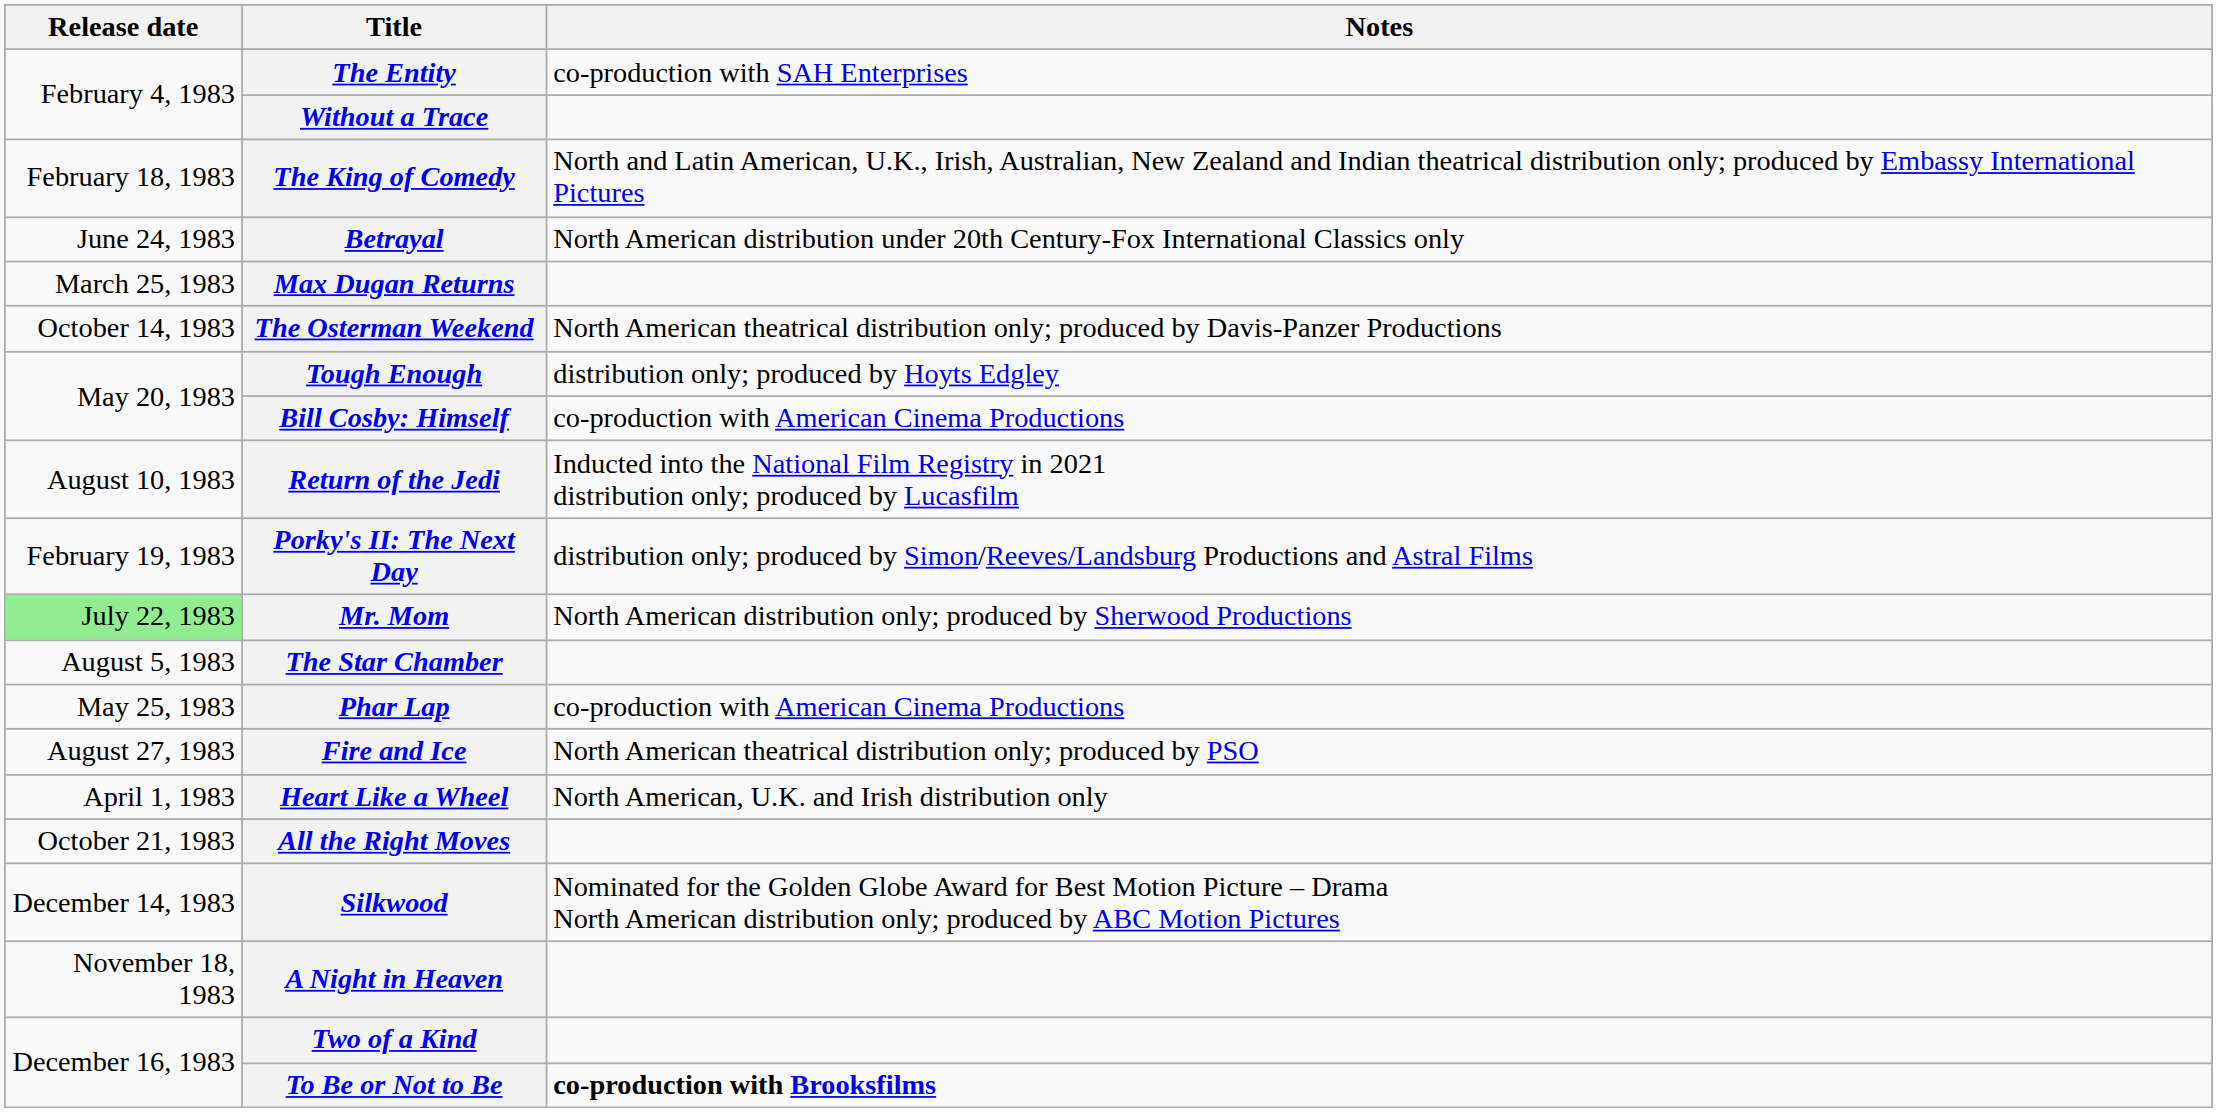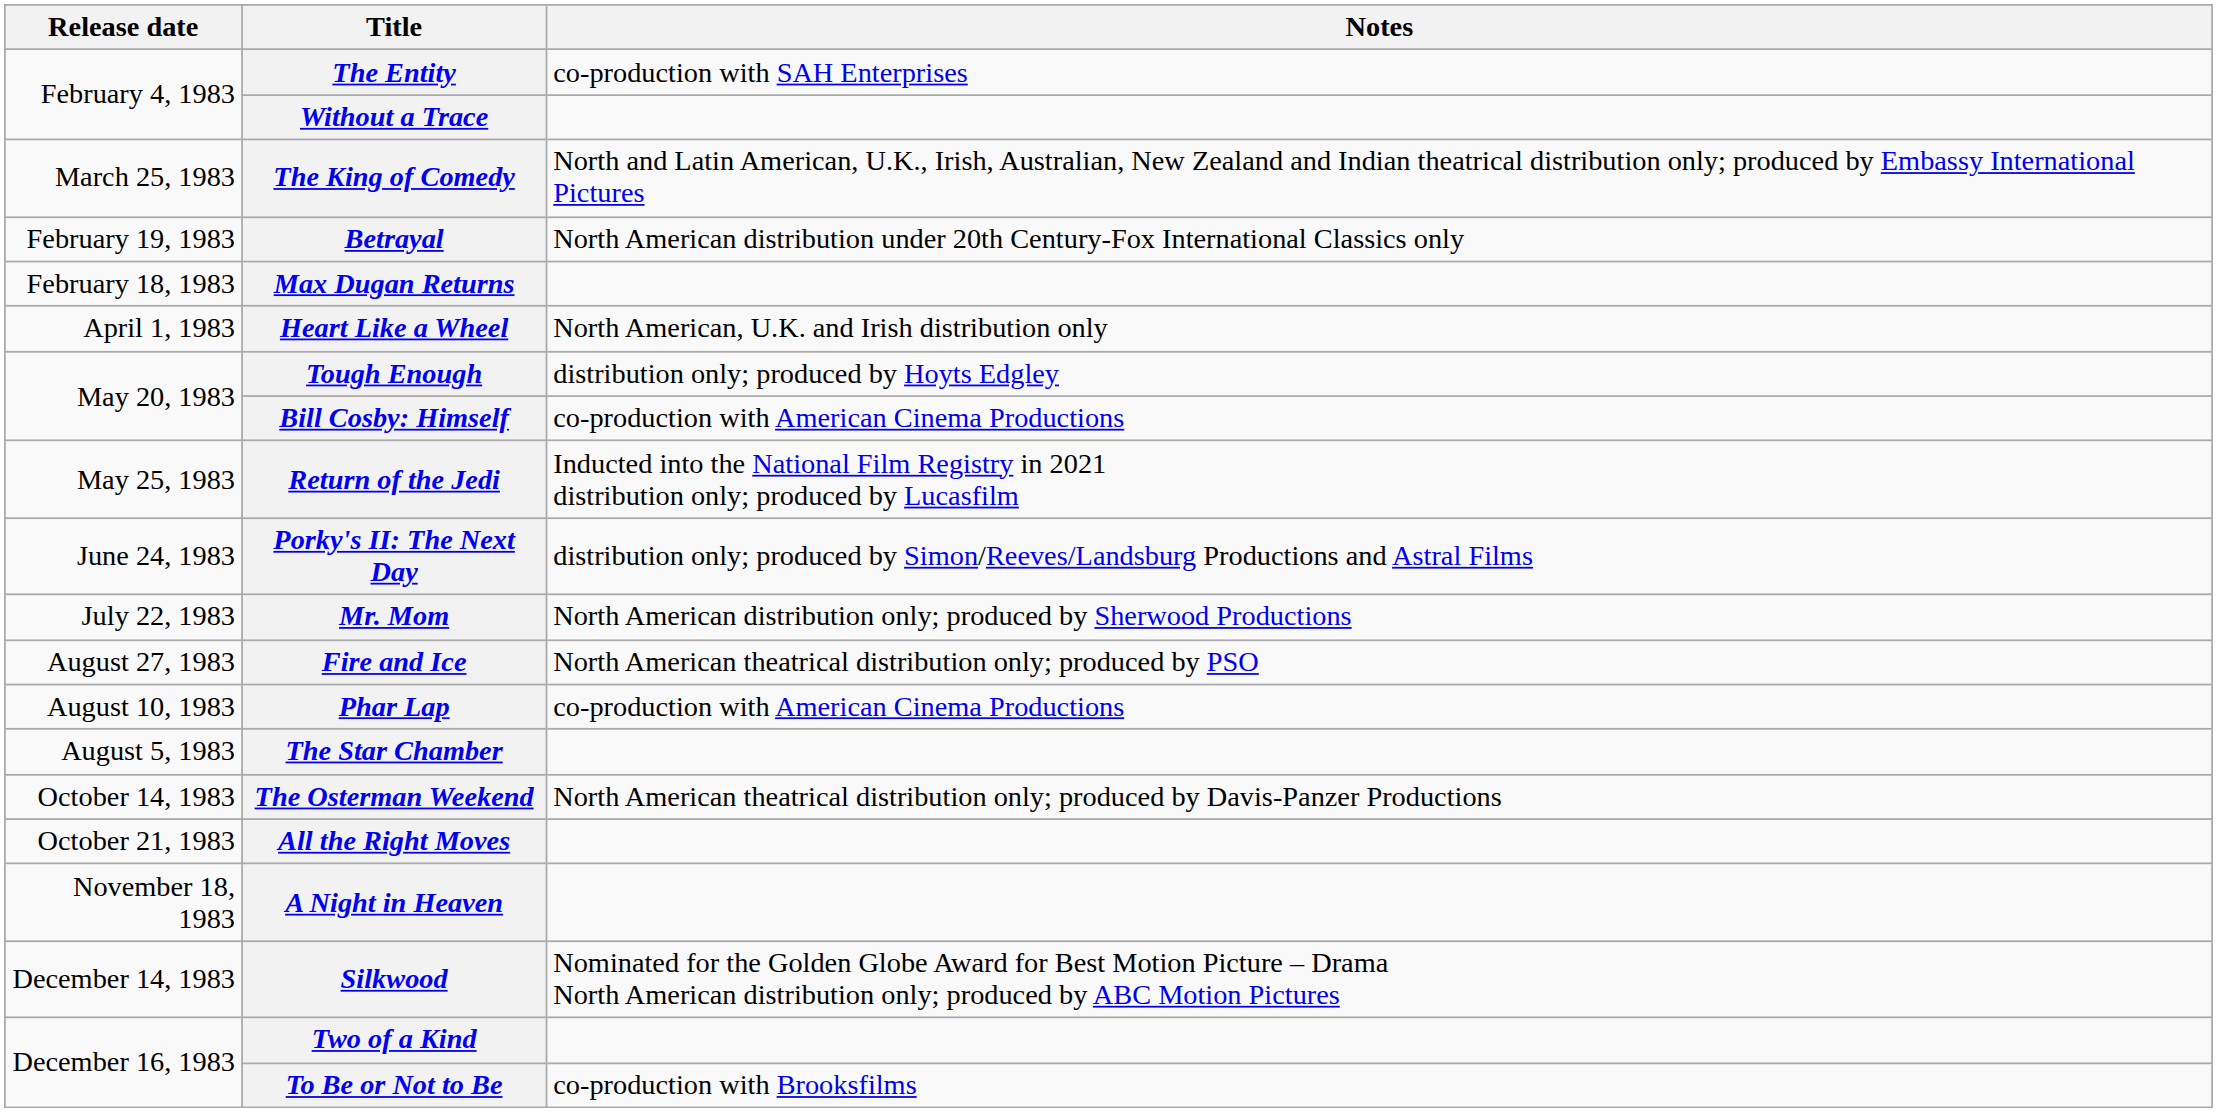 <table class="wikitable plainrowheaders sortable">
 <tr>
 <th scope="col">Release date</th>
 <th scope="col">Title</th>
 <th scope="col" class="unsortable">Notes</th>
 </tr>
 <tr>
 <td style="text-align:right;" rowspan="2">February 4, 1983</td>
 <th scope="row"><em><a href='#'>The Entity</a></em></th>
 <td>co-production with <a href='#'>SAH Enterprises</a></td>
 </tr>
 <tr>
 <th scope="row"><em><a href='#'>Without a Trace</a></em></th>
 <td></td>
 </tr>
 <tr>
-<td style="text-align:right;">February 18, 1983</td>
+<td style="text-align:right;">March 25, 1983</td>
 <th scope="row"><em><a href='#'>The King of Comedy</a></em></th>
 <td>North and Latin American, U.K., Irish, Australian, New Zealand and Indian theatrical distribution only; produced by <a href='#'>Embassy International Pictures</a></td>
 </tr>
 <tr>
-<td style="text-align:right;">June 24, 1983</td>
+<td style="text-align:right;">February 19, 1983</td>
 <th scope="row"><em><a href='#'>Betrayal</a></em></th>
 <td>North American distribution under 20th Century-Fox International Classics only</td>
 </tr>
 <tr>
-<td style="text-align:right;">March 25, 1983</td>
+<td style="text-align:right;">February 18, 1983</td>
 <th scope="row"><em><a href='#'>Max Dugan Returns</a></em></th>
 <td></td>
 </tr>
 <tr>
-<td style="text-align:right;">October 14, 1983</td>
-<th scope="row"><em><a href='#'>The Osterman Weekend</a></em></th>
-<td>North American theatrical distribution only; produced by Davis-Panzer Productions</td>
+<td style="text-align:right;">April 1, 1983</td>
+<th scope="row"><em><a href='#'>Heart Like a Wheel</a></em></th>
+<td>North American, U.K. and Irish distribution only</td>
 </tr>
 <tr>
 <td style="text-align:right;" rowspan="2">May 20, 1983</td>
 <th scope="row"><em><a href='#'>Tough Enough</a></em></th>
 <td>distribution only; produced by <a href='#'>Hoyts Edgley</a></td>
 </tr>
 <tr>
 <th scope="row"><em><a href='#'>Bill Cosby: Himself</a></em></th>
 <td>co-production with <a href='#'>American Cinema Productions</a></td>
 </tr>
 <tr>
-<td style="text-align:right;">August 10, 1983</td>
+<td style="text-align:right;">May 25, 1983</td>
 <th scope="row"><em><a href='#'>Return of the Jedi</a></em></th>
 <td>Inducted into the <a href='#'>National Film Registry</a> in 2021<br>distribution only; produced by <a href='#'>Lucasfilm</a></td>
 </tr>
 <tr>
-<td style="text-align:right;">February 19, 1983</td>
+<td style="text-align:right;">June 24, 1983</td>
 <th scope="row"><em><a href='#'>Porky's II: The Next Day</a></em></th>
 <td>distribution only; produced by <a href='#'>Simon</a>/<a href='#'>Reeves/Landsburg</a> Productions and <a href='#'>Astral Films</a></td>
 </tr>
 <tr>
-<td style="background: lightgreen; text-align:right;">July 22, 1983</td>
+<td style="text-align:right;">July 22, 1983</td>
 <th scope="row"><em><a href='#'>Mr. Mom</a></em></th>
 <td>North American distribution only; produced by <a href='#'>Sherwood Productions</a></td>
+</tr>
+<tr>
+<td style="text-align:right;">August 27, 1983</td>
+<th scope="row"><em><a href='#'>Fire and Ice</a></em></th>
+<td>North American theatrical distribution only; produced by <a href='#'>PSO</a></td>
+</tr>
+<tr>
+<td style="text-align:right;">August 10, 1983</td>
+<th scope="row"><em><a href='#'>Phar Lap</a></em></th>
+<td>co-production with <a href='#'>American Cinema Productions</a></td>
 </tr>
 <tr>
 <td style="text-align:right;">August 5, 1983</td>
 <th scope="row"><em><a href='#'>The Star Chamber</a></em></th>
 <td></td>
 </tr>
 <tr>
-<td style="text-align:right;">May 25, 1983</td>
-<th scope="row"><em><a href='#'>Phar Lap</a></em></th>
-<td>co-production with <a href='#'>American Cinema Productions</a></td>
-</tr>
-<tr>
-<td style="text-align:right;">August 27, 1983</td>
-<th scope="row"><em><a href='#'>Fire and Ice</a></em></th>
-<td>North American theatrical distribution only; produced by <a href='#'>PSO</a></td>
-</tr>
-<tr>
-<td style="text-align:right;">April 1, 1983</td>
-<th scope="row"><em><a href='#'>Heart Like a Wheel</a></em></th>
-<td>North American, U.K. and Irish distribution only</td>
+<td style="text-align:right;">October 14, 1983</td>
+<th scope="row"><em><a href='#'>The Osterman Weekend</a></em></th>
+<td>North American theatrical distribution only; produced by Davis-Panzer Productions</td>
 </tr>
 <tr>
 <td style="text-align:right;">October 21, 1983</td>
 <th scope="row"><em><a href='#'>All the Right Moves</a></em></th>
+<td></td>
+</tr>
+<tr>
+<td style="text-align:right;">November 18, 1983</td>
+<th scope="row"><em><a href='#'>A Night in Heaven</a></em></th>
 <td></td>
 </tr>
 <tr>
 <td style="text-align:right;">December 14, 1983</td>
 <th scope="row"><em><a href='#'>Silkwood</a></em></th>
 <td>Nominated for the Golden Globe Award for Best Motion Picture – Drama<br>North American distribution only; produced by <a href='#'>ABC Motion Pictures</a></td>
 </tr>
 <tr>
-<td style="text-align:right;">November 18, 1983</td>
-<th scope="row"><em><a href='#'>A Night in Heaven</a></em></th>
-<td></td>
-</tr>
-<tr>
 <td style="text-align:right;" rowspan="2">December 16, 1983</td>
 <th scope="row"><em><a href='#'>Two of a Kind</a></em></th>
 <td></td>
 </tr>
 <tr>
 <th scope="row"><em><a href='#'>To Be or Not to Be</a></em></th>
-<td><strong>co-production with <a href='#'>Brooksfilms</a></strong></td>
+<td>co-production with <a href='#'>Brooksfilms</a></td>
 </tr>
 <tr>
 </tr>
 </table>
